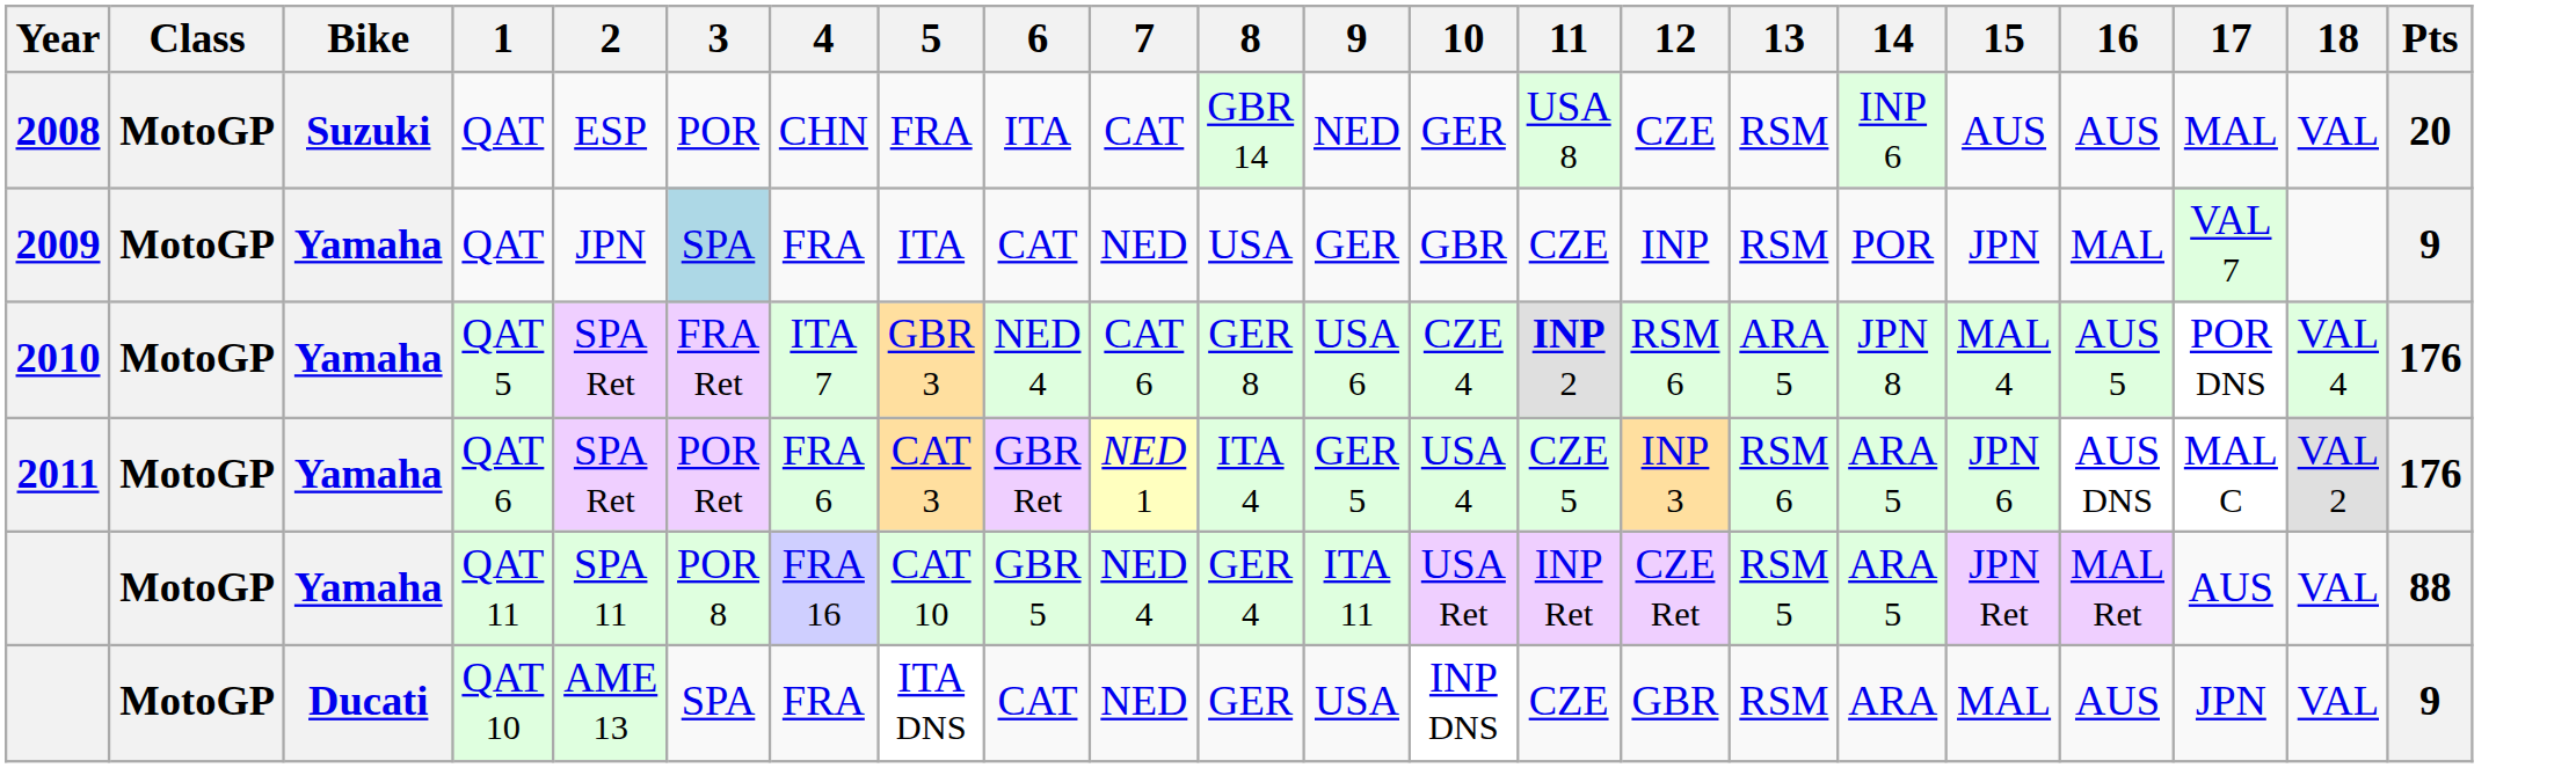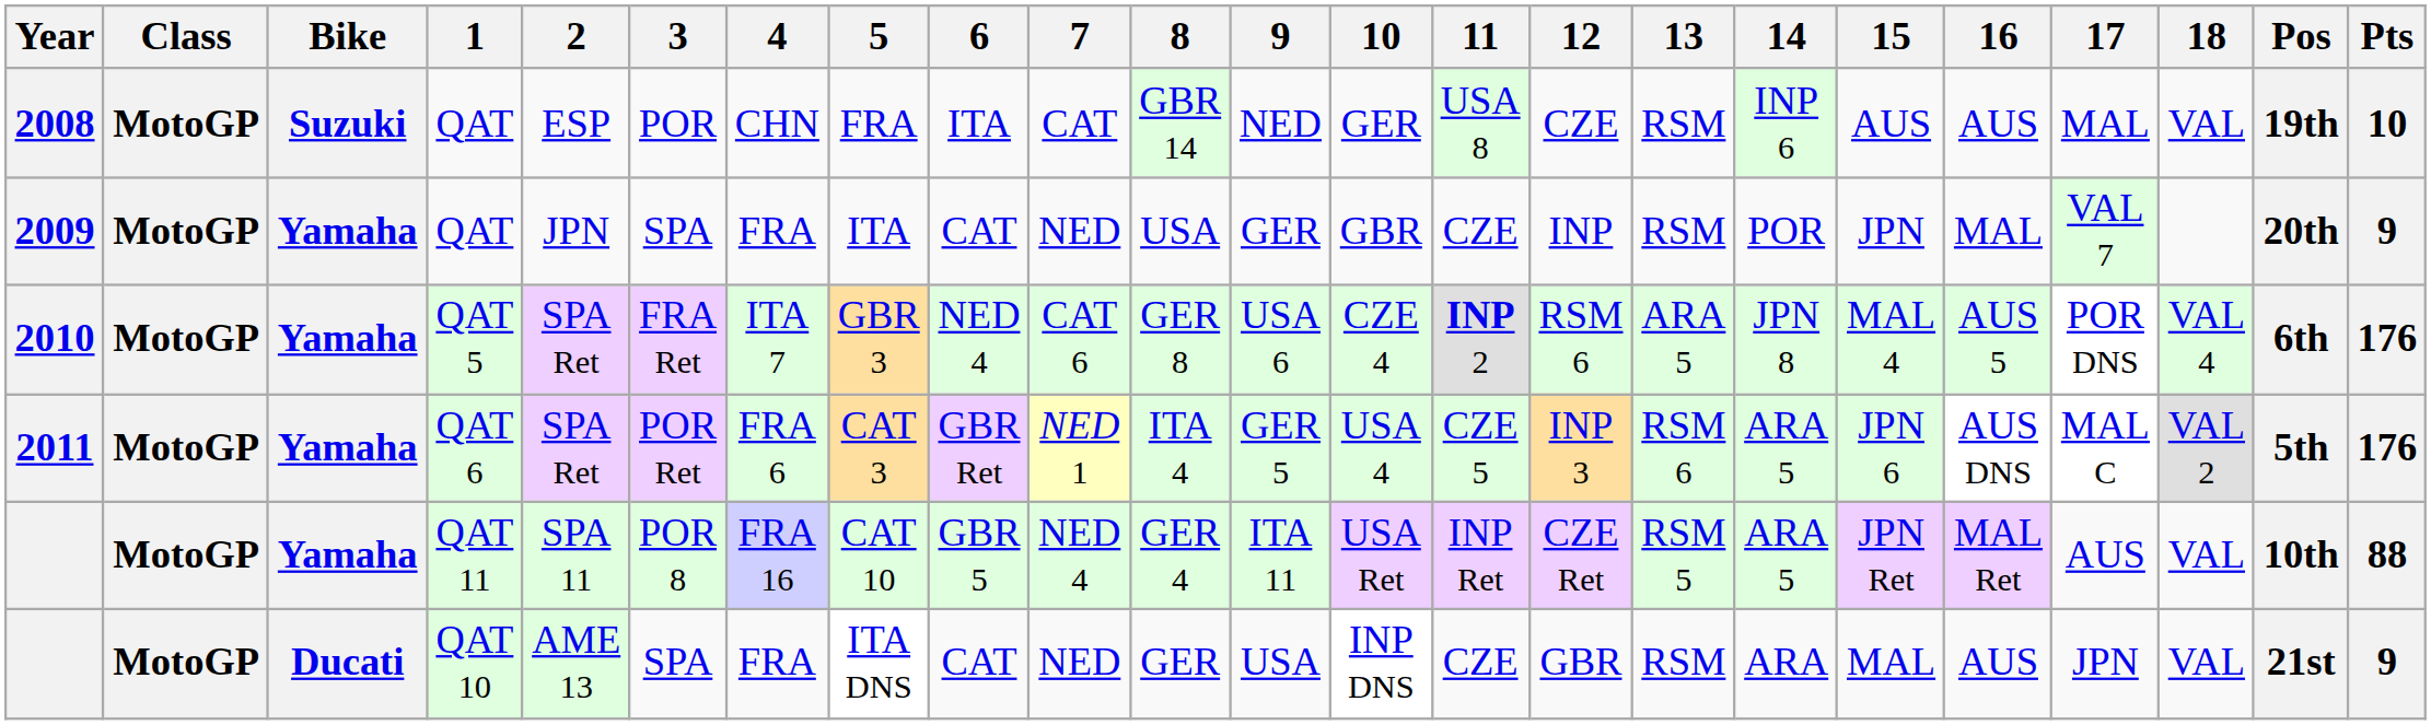 <table class="wikitable" border="1" style="text-align:center;">
 <tr>
 <th>Year</th>
 <th>Class</th>
 <th>Bike</th>
 <th>1</th>
 <th>2</th>
 <th>3</th>
 <th>4</th>
 <th>5</th>
 <th>6</th>
 <th>7</th>
 <th>8</th>
 <th>9</th>
 <th>10</th>
 <th>11</th>
 <th>12</th>
 <th>13</th>
 <th>14</th>
 <th>15</th>
 <th>16</th>
 <th>17</th>
 <th>18</th>
+<th>Pos</th>
 <th>Pts</th>
 </tr>
 <tr>
 <th><a href='#'>2008</a></th>
 <th>MotoGP</th>
 <th><a href='#'>Suzuki</a></th>
 <td><a href='#'>QAT</a></td>
 <td><a href='#'>ESP</a></td>
 <td><a href='#'>POR</a></td>
 <td><a href='#'>CHN</a></td>
 <td><a href='#'>FRA</a></td>
 <td><a href='#'>ITA</a></td>
 <td><a href='#'>CAT</a></td>
 <td style="background:#DFFFDF;"><a href='#'>GBR</a><br><small>14</small></td>
 <td><a href='#'>NED</a></td>
 <td><a href='#'>GER</a></td>
 <td style="background:#DFFFDF;"><a href='#'>USA</a><br><small>8</small></td>
 <td><a href='#'>CZE</a></td>
 <td><a href='#'>RSM</a></td>
 <td style="background:#DFFFDF;"><a href='#'>INP</a><br><small>6</small></td>
 <td><a href='#'>AUS</a></td>
 <td><a href='#'>AUS</a></td>
 <td><a href='#'>MAL</a></td>
 <td><a href='#'>VAL</a></td>
-<th>20</th>
+<th>19th</th>
+<th>10</th>
 </tr>
 <tr>
 <th><a href='#'>2009</a></th>
 <th>MotoGP</th>
 <th><a href='#'>Yamaha</a></th>
 <td><a href='#'>QAT</a></td>
 <td><a href='#'>JPN</a></td>
-<td style="background: lightblue;"><a href='#'>SPA</a></td>
+<td><a href='#'>SPA</a></td>
 <td><a href='#'>FRA</a></td>
 <td><a href='#'>ITA</a></td>
 <td><a href='#'>CAT</a></td>
 <td><a href='#'>NED</a></td>
 <td><a href='#'>USA</a></td>
 <td><a href='#'>GER</a></td>
 <td><a href='#'>GBR</a></td>
 <td><a href='#'>CZE</a></td>
 <td><a href='#'>INP</a></td>
 <td><a href='#'>RSM</a></td>
 <td><a href='#'>POR</a></td>
 <td><a href='#'>JPN</a></td>
 <td><a href='#'>MAL</a></td>
 <td style="background:#DFFFDF;"><a href='#'>VAL</a><br><small>7</small></td>
 <td></td>
+<th>20th</th>
 <th>9</th>
 </tr>
 <tr>
 <th align="left"><a href='#'>2010</a></th>
 <th align="left">MotoGP</th>
 <th align="left"><a href='#'>Yamaha</a></th>
 <td style="background:#DFFFDF;"><a href='#'>QAT</a><br><small>5</small></td>
 <td style="background:#efcfff;"><a href='#'>SPA</a><br><small>Ret</small></td>
 <td style="background:#efcfff;"><a href='#'>FRA</a><br><small>Ret</small></td>
 <td style="background:#DFFFDF;"><a href='#'>ITA</a><br><small>7</small></td>
 <td style="background:#ffdf9f;"><a href='#'>GBR</a><br><small>3</small></td>
 <td style="background:#DFFFDF;"><a href='#'>NED</a><br><small>4</small></td>
 <td style="background:#DFFFDF;"><a href='#'>CAT</a><br><small>6</small></td>
 <td style="background:#DFFFDF;"><a href='#'>GER</a><br><small>8</small></td>
 <td style="background:#DFFFDF;"><a href='#'>USA</a><br><small>6</small></td>
 <td style="background:#DFFFDF;"><a href='#'>CZE</a><br><small>4</small></td>
 <td style="background:#dfdfdf;"><strong><a href='#'>INP</a></strong><br><small>2</small></td>
 <td style="background:#DFFFDF;"><a href='#'>RSM</a><br><small>6</small></td>
 <td style="background:#DFFFDF;"><a href='#'>ARA</a><br><small>5</small></td>
 <td style="background:#DFFFDF;"><a href='#'>JPN</a><br><small>8</small></td>
 <td style="background:#DFFFDF;"><a href='#'>MAL</a><br><small>4</small></td>
 <td style="background:#DFFFDF;"><a href='#'>AUS</a><br><small>5</small></td>
 <td style="background:#FFFFFF;"><a href='#'>POR</a><br><small>DNS</small></td>
 <td style="background:#DFFFDF;"><a href='#'>VAL</a><br><small>4</small></td>
+<th>6th</th>
 <th>176</th>
 </tr>
 <tr>
 <th align="left"><a href='#'>2011</a></th>
 <th align="left">MotoGP</th>
 <th align="left"><a href='#'>Yamaha</a></th>
 <td style="background:#DFFFDF;"><a href='#'>QAT</a><br><small>6</small></td>
 <td style="background:#EFCFFF;"><a href='#'>SPA</a><br><small>Ret</small></td>
 <td style="background:#EFCFFF;"><a href='#'>POR</a><br><small>Ret</small></td>
 <td style="background:#DFFFDF;"><a href='#'>FRA</a><br><small>6</small></td>
 <td style="background:#ffdf9f;"><a href='#'>CAT</a><br><small>3</small></td>
 <td style="background:#EFCFFF;"><a href='#'>GBR</a><br><small>Ret</small></td>
 <td style="background:#ffffbf;"><em><a href='#'>NED</a></em><br><small>1</small></td>
 <td style="background:#DFFFDF;"><a href='#'>ITA</a><br><small>4</small></td>
 <td style="background:#DFFFDF;"><a href='#'>GER</a><br><small>5</small></td>
 <td style="background:#DFFFDF;"><a href='#'>USA</a><br><small>4</small></td>
 <td style="background:#DFFFDF;"><a href='#'>CZE</a><br><small>5</small></td>
 <td style="background:#ffdf9f;"><a href='#'>INP</a><br><small>3</small></td>
 <td style="background:#DFFFDF;"><a href='#'>RSM</a><br><small>6</small></td>
 <td style="background:#DFFFDF;"><a href='#'>ARA</a><br><small>5</small></td>
 <td style="background:#DFFFDF;"><a href='#'>JPN</a><br><small>6</small></td>
 <td style="background:#FFFFFF;"><a href='#'>AUS</a><br><small>DNS</small></td>
 <td style="background:#FFFFFF;"><a href='#'>MAL</a><br><small>C</small></td>
 <td style="background:#dfdfdf;"><a href='#'>VAL</a><br><small>2</small></td>
+<th>5th</th>
 <th>176</th>
 </tr>
 <tr>
 <th align="left"></th>
 <th align="left">MotoGP</th>
 <th align="left"><a href='#'>Yamaha</a></th>
 <td style="background:#DFFFDF;"><a href='#'>QAT</a><br><small>11</small></td>
 <td style="background:#DFFFDF;"><a href='#'>SPA</a><br><small>11</small></td>
 <td style="background:#DFFFDF;"><a href='#'>POR</a><br><small>8</small></td>
 <td style="background:#CFCFFF;"><a href='#'>FRA</a><br><small>16</small></td>
 <td style="background:#DFFFDF;"><a href='#'>CAT</a><br><small>10</small></td>
 <td style="background:#DFFFDF;"><a href='#'>GBR</a><br><small>5</small></td>
 <td style="background:#DFFFDF;"><a href='#'>NED</a><br><small>4</small></td>
 <td style="background:#DFFFDF;"><a href='#'>GER</a><br><small>4</small></td>
 <td style="background:#DFFFDF;"><a href='#'>ITA</a><br><small>11</small></td>
 <td style="background:#EFCFFF;"><a href='#'>USA</a><br><small>Ret</small></td>
 <td style="background:#EFCFFF;"><a href='#'>INP</a><br><small>Ret</small></td>
 <td style="background:#EFCFFF;"><a href='#'>CZE</a><br><small>Ret</small></td>
 <td style="background:#DFFFDF;"><a href='#'>RSM</a><br><small>5</small></td>
 <td style="background:#DFFFDF;"><a href='#'>ARA</a><br><small>5</small></td>
 <td style="background:#EFCFFF;"><a href='#'>JPN</a><br><small>Ret</small></td>
 <td style="background:#EFCFFF;"><a href='#'>MAL</a><br><small>Ret</small></td>
 <td><a href='#'>AUS</a></td>
 <td><a href='#'>VAL</a></td>
+<th>10th</th>
 <th>88</th>
 </tr>
 <tr>
 <th></th>
 <th>MotoGP</th>
 <th><a href='#'>Ducati</a></th>
 <td style="background:#DFFFDF;"><a href='#'>QAT</a><br><small>10</small></td>
 <td style="background:#DFFFDF;"><a href='#'>AME</a><br><small>13</small></td>
 <td><a href='#'>SPA</a></td>
 <td><a href='#'>FRA</a></td>
 <td style="background:#FFFFFF;"><a href='#'>ITA</a><br><small>DNS</small></td>
 <td><a href='#'>CAT</a></td>
 <td><a href='#'>NED</a></td>
 <td><a href='#'>GER</a></td>
 <td><a href='#'>USA</a></td>
 <td style="background:#FFFFFF;"><a href='#'>INP</a><br><small>DNS</small></td>
 <td><a href='#'>CZE</a></td>
 <td><a href='#'>GBR</a></td>
 <td><a href='#'>RSM</a></td>
 <td><a href='#'>ARA</a></td>
 <td><a href='#'>MAL</a></td>
 <td><a href='#'>AUS</a></td>
 <td><a href='#'>JPN</a></td>
 <td><a href='#'>VAL</a></td>
+<th>21st</th>
 <th>9</th>
 </tr>
 </table>
